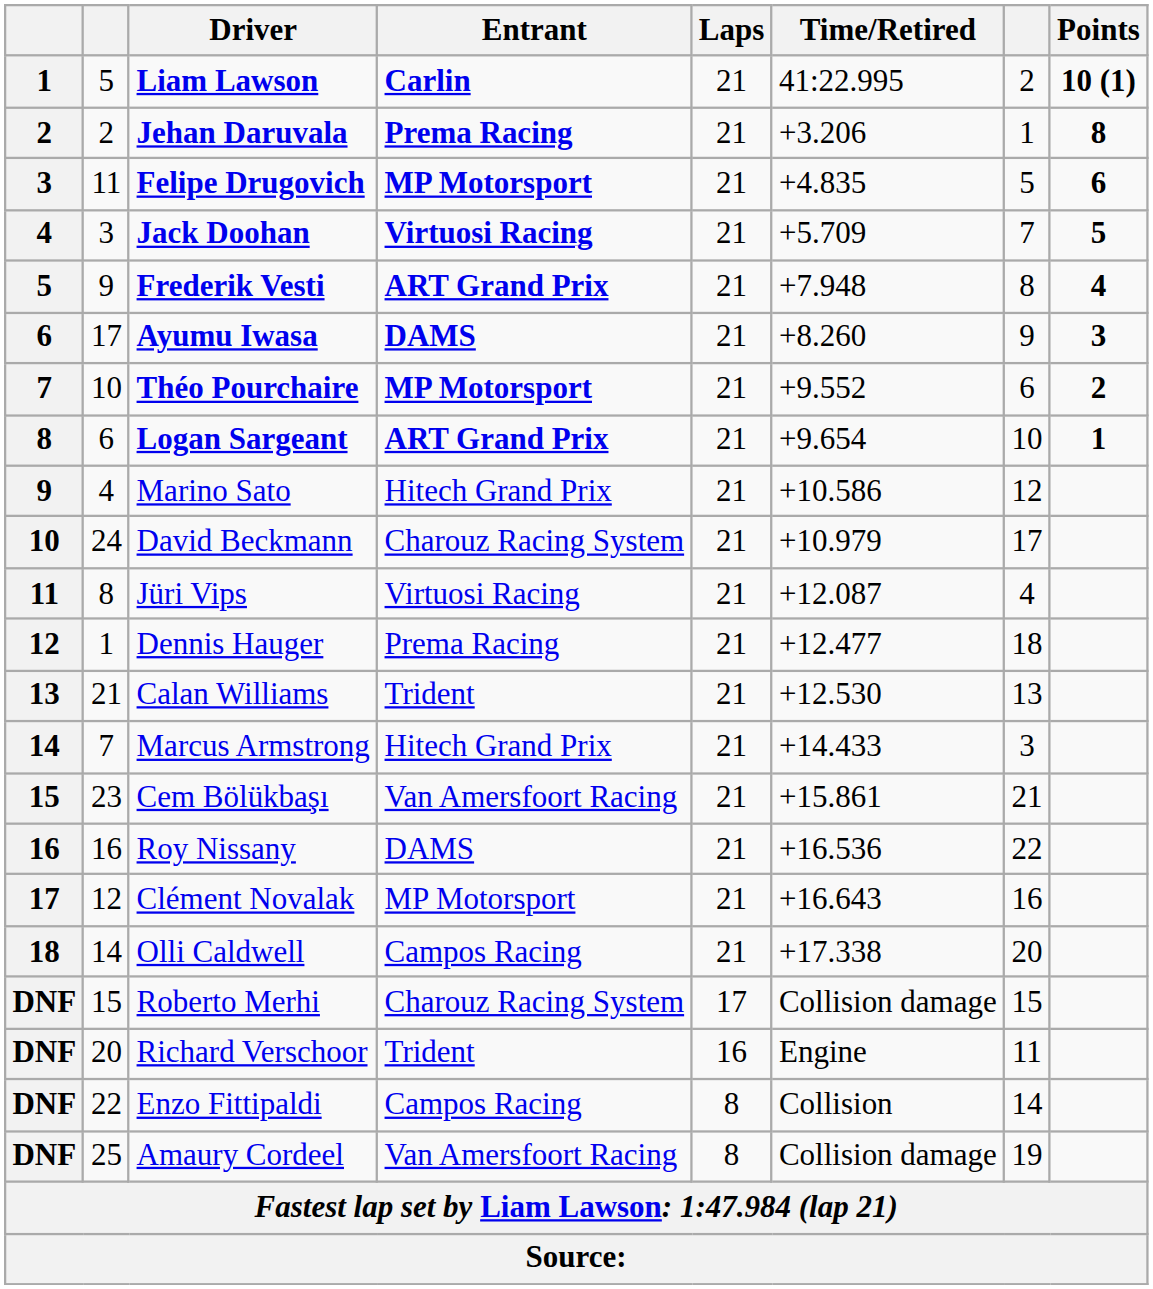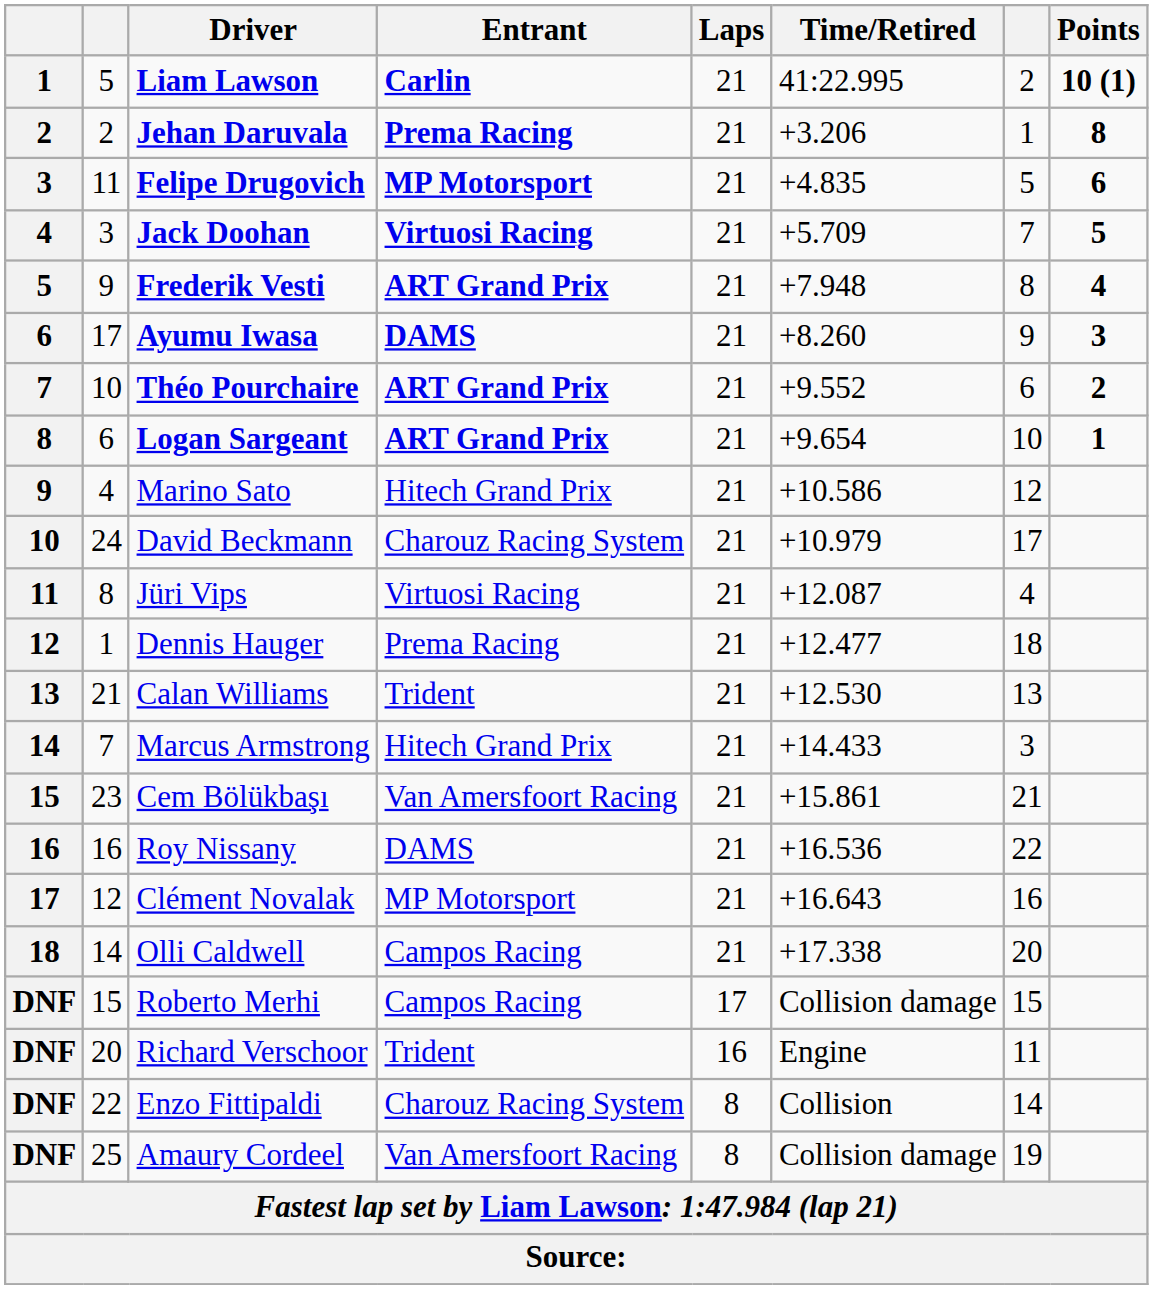 <table class="wikitable" style="font-size:85%">
 <tr>
 <th scope="col"></th>
 <th scope="col"></th>
 <th scope="col">Driver</th>
 <th scope="col">Entrant</th>
 <th scope="col">Laps</th>
 <th scope="col">Time/Retired</th>
 <th scope="col"></th>
 <th scope="col">Points</th>
 </tr>
 <tr>
 <th>1</th>
 <td align="center">5</td>
 <td> <strong><a href='#'>Liam Lawson</a></strong></td>
 <td><strong><a href='#'>Carlin</a></strong></td>
 <td align="center">21</td>
 <td>41:22.995</td>
 <td align="center">2</td>
 <td align="center"><strong>10 (1)</strong></td>
 </tr>
 <tr>
 <th>2</th>
 <td align="center">2</td>
 <td> <strong><a href='#'>Jehan Daruvala</a></strong></td>
 <td><strong><a href='#'>Prema Racing</a></strong></td>
 <td align="center">21</td>
 <td>+3.206</td>
 <td align="center">1</td>
 <td align="center"><strong>8</strong></td>
 </tr>
 <tr>
 <th>3</th>
 <td align="center">11</td>
 <td> <strong><a href='#'>Felipe Drugovich</a></strong></td>
 <td><strong><a href='#'>MP Motorsport</a></strong></td>
 <td align="center">21</td>
 <td>+4.835</td>
 <td align="center">5</td>
 <td align="center"><strong>6</strong></td>
 </tr>
 <tr>
 <th>4</th>
 <td align="center">3</td>
 <td> <strong><a href='#'>Jack Doohan</a></strong></td>
 <td><strong><a href='#'>Virtuosi Racing</a></strong></td>
 <td align="center">21</td>
 <td>+5.709</td>
 <td align="center">7</td>
 <td align="center"><strong>5</strong></td>
 </tr>
 <tr>
 <th>5</th>
 <td align="center">9</td>
 <td> <strong><a href='#'>Frederik Vesti</a></strong></td>
 <td><strong><a href='#'>ART Grand Prix</a></strong></td>
 <td align="center">21</td>
 <td>+7.948</td>
 <td align="center">8</td>
 <td align="center"><strong>4</strong></td>
 </tr>
 <tr>
 <th>6</th>
 <td align="center">17</td>
 <td> <strong><a href='#'>Ayumu Iwasa</a></strong></td>
 <td><strong><a href='#'>DAMS</a></strong></td>
 <td align="center">21</td>
 <td>+8.260</td>
 <td align="center">9</td>
 <td align="center"><strong>3</strong></td>
 </tr>
 <tr>
 <th>7</th>
 <td align="center">10</td>
 <td> <strong><a href='#'>Théo Pourchaire</a></strong></td>
-<td><strong><a href='#'>MP Motorsport</a></strong></td>
+<td><strong><a href='#'>ART Grand Prix</a></strong></td>
 <td align="center">21</td>
 <td>+9.552</td>
 <td align="center">6</td>
 <td align="center"><strong>2</strong></td>
 </tr>
 <tr>
 <th>8</th>
 <td align="center">6</td>
 <td> <strong><a href='#'>Logan Sargeant</a></strong></td>
 <td><strong><a href='#'>ART Grand Prix</a></strong></td>
 <td align="center">21</td>
 <td>+9.654</td>
 <td align="center">10</td>
 <td align="center"><strong>1</strong></td>
 </tr>
 <tr>
 <th>9</th>
 <td align="center">4</td>
 <td> <a href='#'>Marino Sato</a></td>
 <td><a href='#'>Hitech Grand Prix</a></td>
 <td align="center">21</td>
 <td>+10.586</td>
 <td align="center">12</td>
 <td align="center"></td>
 </tr>
 <tr>
 <th>10</th>
 <td align="center">24</td>
 <td> <a href='#'>David Beckmann</a></td>
 <td><a href='#'>Charouz Racing System</a></td>
 <td align="center">21</td>
 <td>+10.979</td>
 <td align="center">17</td>
 <td align="center"></td>
 </tr>
 <tr>
 <th>11</th>
 <td align="center">8</td>
 <td> <a href='#'>Jüri Vips</a></td>
 <td><a href='#'>Virtuosi Racing</a></td>
 <td align="center">21</td>
 <td>+12.087</td>
 <td align="center">4</td>
 <td align="center"></td>
 </tr>
 <tr>
 <th>12</th>
 <td align="center">1</td>
 <td> <a href='#'>Dennis Hauger</a></td>
 <td><a href='#'>Prema Racing</a></td>
 <td align="center">21</td>
 <td>+12.477</td>
 <td align="center">18</td>
 <td align="center"></td>
 </tr>
 <tr>
 <th>13</th>
 <td align="center">21</td>
 <td> <a href='#'>Calan Williams</a></td>
 <td><a href='#'>Trident</a></td>
 <td align="center">21</td>
 <td>+12.530</td>
 <td align="center">13</td>
 <td align="center"></td>
 </tr>
 <tr>
 <th>14</th>
 <td align="center">7</td>
 <td> <a href='#'>Marcus Armstrong</a></td>
 <td><a href='#'>Hitech Grand Prix</a></td>
 <td align="center">21</td>
 <td>+14.433</td>
 <td align="center">3</td>
 <td align="center"></td>
 </tr>
 <tr>
 <th>15</th>
 <td align="center">23</td>
 <td> <a href='#'>Cem Bölükbaşı</a></td>
 <td><a href='#'>Van Amersfoort Racing</a></td>
 <td align="center">21</td>
 <td>+15.861</td>
 <td align="center">21</td>
 <td align="center"></td>
 </tr>
 <tr>
 <th>16</th>
 <td align="center">16</td>
 <td> <a href='#'>Roy Nissany</a></td>
 <td><a href='#'>DAMS</a></td>
 <td align="center">21</td>
 <td>+16.536</td>
 <td align="center">22</td>
 <td align="center"></td>
 </tr>
 <tr>
 <th>17</th>
 <td align="center">12</td>
 <td> <a href='#'>Clément Novalak</a></td>
 <td><a href='#'>MP Motorsport</a></td>
 <td align="center">21</td>
 <td>+16.643</td>
 <td align="center">16</td>
 <td align="center"></td>
 </tr>
 <tr>
 <th>18</th>
 <td align="center">14</td>
 <td> <a href='#'>Olli Caldwell</a></td>
 <td><a href='#'>Campos Racing</a></td>
 <td align="center">21</td>
 <td>+17.338</td>
 <td align="center">20</td>
 <td align="center"></td>
 </tr>
 <tr>
 <th>DNF</th>
 <td align="center">15</td>
 <td> <a href='#'>Roberto Merhi</a></td>
-<td><a href='#'>Charouz Racing System</a></td>
+<td><a href='#'>Campos Racing</a></td>
 <td align="center">17</td>
 <td>Collision damage</td>
 <td align="center">15</td>
 <td align="center"></td>
 </tr>
 <tr>
 <th>DNF</th>
 <td align="center">20</td>
 <td> <a href='#'>Richard Verschoor</a></td>
 <td><a href='#'>Trident</a></td>
 <td align="center">16</td>
 <td>Engine</td>
 <td align="center">11</td>
 <td align="center"></td>
 </tr>
 <tr>
 <th>DNF</th>
 <td align="center">22</td>
 <td> <a href='#'>Enzo Fittipaldi</a></td>
-<td><a href='#'>Campos Racing</a></td>
+<td><a href='#'>Charouz Racing System</a></td>
 <td align="center">8</td>
 <td>Collision</td>
 <td align="center">14</td>
 <td align="center"></td>
 </tr>
 <tr>
 <th>DNF</th>
 <td align="center">25</td>
 <td> <a href='#'>Amaury Cordeel</a></td>
 <td><a href='#'>Van Amersfoort Racing</a></td>
 <td align="center">8</td>
 <td>Collision damage</td>
 <td align="center">19</td>
 <td align="center"></td>
 </tr>
 <tr>
 <th colspan="8"><em>Fastest lap set by</em>  <a href='#'>Liam Lawson</a><em>: 1:47.984 (lap 21)</em></th>
 </tr>
 <tr>
 <th colspan="8">Source:</th>
 </tr>
 </table>
